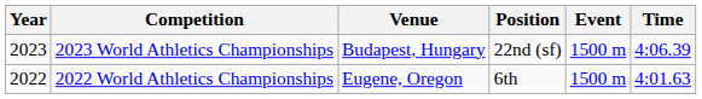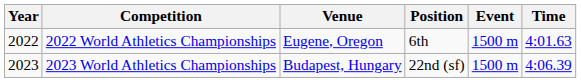 <table class="wikitable">
 <tr>
 <th>Year</th>
 <th>Competition</th>
 <th>Venue</th>
 <th>Position</th>
 <th>Event</th>
 <th>Time</th>
 </tr>
 <tr>
+<td>2022</td>
+<td><a href='#'>2022 World Athletics Championships</a></td>
+<td><a href='#'>Eugene, Oregon</a></td>
+<td>6th</td>
+<td><a href='#'>1500 m</a></td>
+<td><a href='#'>4:01.63</a></td>
+</tr>
+<tr>
 <td>2023</td>
 <td><a href='#'>2023 World Athletics Championships</a></td>
 <td><a href='#'>Budapest, Hungary</a></td>
 <td>22nd (sf)</td>
 <td><a href='#'>1500 m</a></td>
 <td><a href='#'>4:06.39</a></td>
 </tr>
-<tr>
-<td>2022</td>
-<td><a href='#'>2022 World Athletics Championships</a></td>
-<td><a href='#'>Eugene, Oregon</a></td>
-<td>6th</td>
-<td><a href='#'>1500 m</a></td>
-<td><a href='#'>4:01.63</a></td>
-</tr>
 </table>
